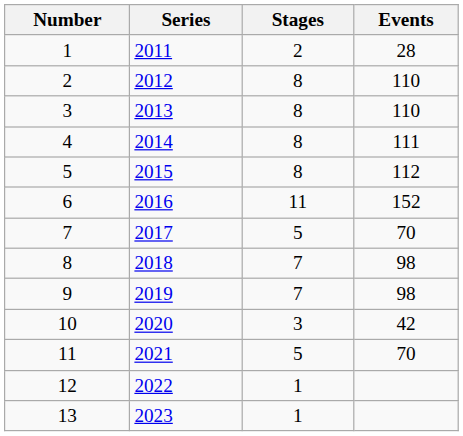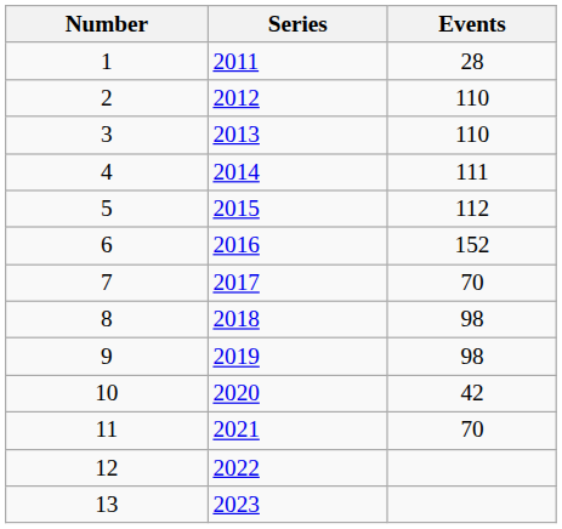 <table class="wikitable" style="width:30%;">
 <tr>
 <th width=10>Number</th>
 <th width=50>Series</th>
-<th width=50>Stages</th>
 <th width=20>Events</th>
 </tr>
 <tr>
 <td align=center>1</td>
 <td><a href='#'>2011</a></td>
-<td align=center>2</td>
 <td align=center>28</td>
 </tr>
 <tr>
 <td align=center>2</td>
 <td><a href='#'>2012</a></td>
-<td align=center>8</td>
 <td align=center>110</td>
 </tr>
 <tr>
 <td align=center>3</td>
 <td><a href='#'>2013</a></td>
-<td align=center>8</td>
 <td align=center>110</td>
 </tr>
 <tr>
 <td align=center>4</td>
 <td><a href='#'>2014</a></td>
-<td align=center>8</td>
 <td align=center>111</td>
 </tr>
 <tr>
 <td align=center>5</td>
 <td><a href='#'>2015</a></td>
-<td align=center>8</td>
 <td align=center>112</td>
 </tr>
 <tr>
 <td align=center>6</td>
 <td><a href='#'>2016</a></td>
-<td align=center>11</td>
 <td align=center>152</td>
 </tr>
 <tr>
 <td align=center>7</td>
 <td><a href='#'>2017</a></td>
-<td align=center>5</td>
 <td align=center>70</td>
 </tr>
 <tr>
 <td align=center>8</td>
 <td><a href='#'>2018</a></td>
-<td align=center>7</td>
 <td align=center>98</td>
 </tr>
 <tr>
 <td align=center>9</td>
 <td><a href='#'>2019</a></td>
-<td align=center>7</td>
 <td align=center>98</td>
 </tr>
 <tr>
 <td align=center>10</td>
 <td><a href='#'>2020</a></td>
-<td align=center>3</td>
 <td align=center>42</td>
 </tr>
 <tr>
 <td align=center>11</td>
 <td><a href='#'>2021</a></td>
-<td align=center>5</td>
 <td align=center>70</td>
 </tr>
 <tr>
 <td align=center>12</td>
 <td><a href='#'>2022</a></td>
-<td align=center>1</td>
 <td align=center></td>
 </tr>
 <tr>
 <td align=center>13</td>
 <td><a href='#'>2023</a></td>
-<td align=center>1</td>
 <td align=center></td>
 </tr>
 </table>
